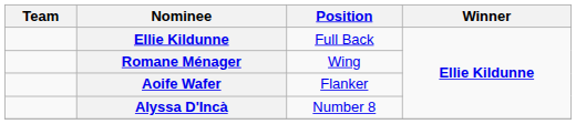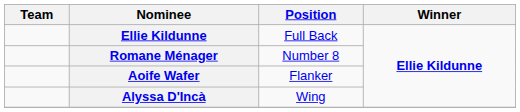 <table class="wikitable sortable" style="text-align:center;width:50%">
 <tr>
 <th>Team</th>
 <th>Nominee</th>
 <th><a href='#'>Position</a></th>
 <th>Winner</th>
 </tr>
 <tr>
 <td align=left></td>
 <th><a href='#'>Ellie Kildunne</a></th>
 <td><a href='#'>Full Back</a></td>
 <td rowspan=4> <strong><a href='#'>Ellie Kildunne</a></strong></td>
 </tr>
 <tr>
 <td align=left></td>
 <th><a href='#'>Romane Ménager</a></th>
-<td><a href='#'>Wing</a></td>
+<td><a href='#'>Number 8</a></td>
 </tr>
 <tr>
 <td align=left></td>
 <th><a href='#'>Aoife Wafer</a></th>
 <td><a href='#'>Flanker</a></td>
 </tr>
 <tr>
 <td align=left></td>
 <th><a href='#'>Alyssa D'Incà</a></th>
-<td><a href='#'>Number 8</a></td>
+<td><a href='#'>Wing</a></td>
 </tr>
 <tr>
 </tr>
 </table>
